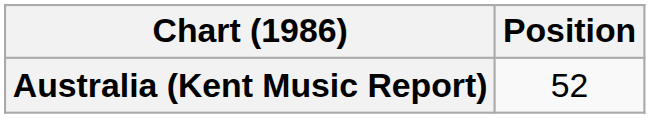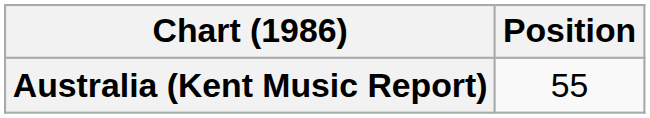 <table class="wikitable plainrowheaders" style="text-align:center">
 <tr>
 <th>Chart (1986)</th>
 <th>Position</th>
 </tr>
 <tr>
 <th scope="row">Australia (Kent Music Report)</th>
-<td>52</td>
+<td>55</td>
 </tr>
 </table>
